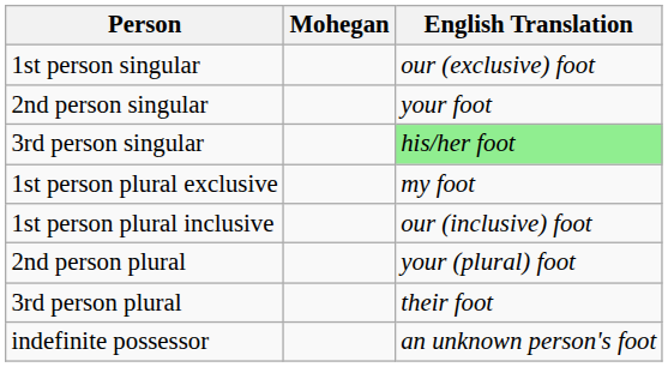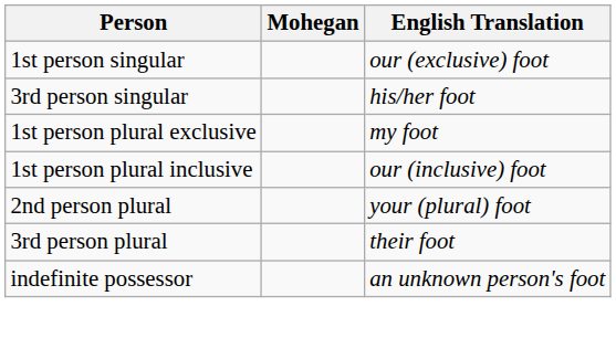 <table class="wikitable">
 <tr>
 <th>Person</th>
 <th>Mohegan</th>
 <th>English Translation</th>
 </tr>
 <tr>
 <td>1st person singular</td>
 <td></td>
 <td style="font-style: italic;">our (exclusive) foot</td>
 </tr>
 <tr>
-<td>2nd person singular</td>
-<td></td>
-<td style="font-style: italic;">your foot</td>
-</tr>
-<tr>
 <td>3rd person singular</td>
 <td></td>
-<td style="background: lightgreen; font-style: italic;">his/her foot</td>
+<td style="font-style: italic;">his/her foot</td>
 </tr>
 <tr>
 <td>1st person plural  exclusive</td>
 <td></td>
 <td style="font-style: italic;">my foot</td>
 </tr>
 <tr>
 <td>1st person plural inclusive</td>
 <td></td>
 <td style="font-style: italic;">our (inclusive) foot</td>
 </tr>
 <tr>
 <td>2nd person plural</td>
 <td></td>
 <td style="font-style: italic;">your (plural) foot</td>
 </tr>
 <tr>
 <td>3rd person plural</td>
 <td></td>
 <td style="font-style: italic;">their foot</td>
 </tr>
 <tr>
 <td>indefinite  possessor</td>
 <td></td>
 <td style="font-style: italic;">an unknown person's foot</td>
 </tr>
 </table>
